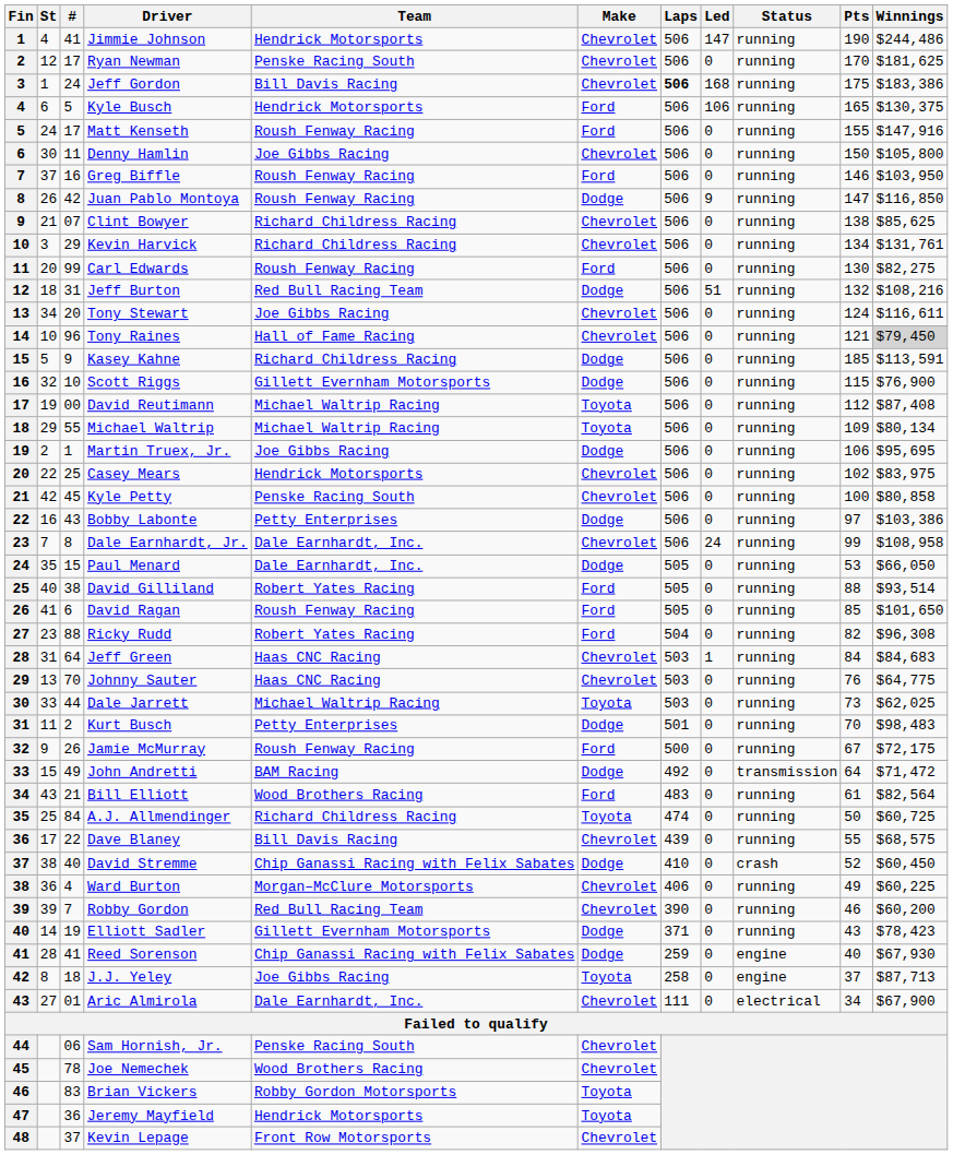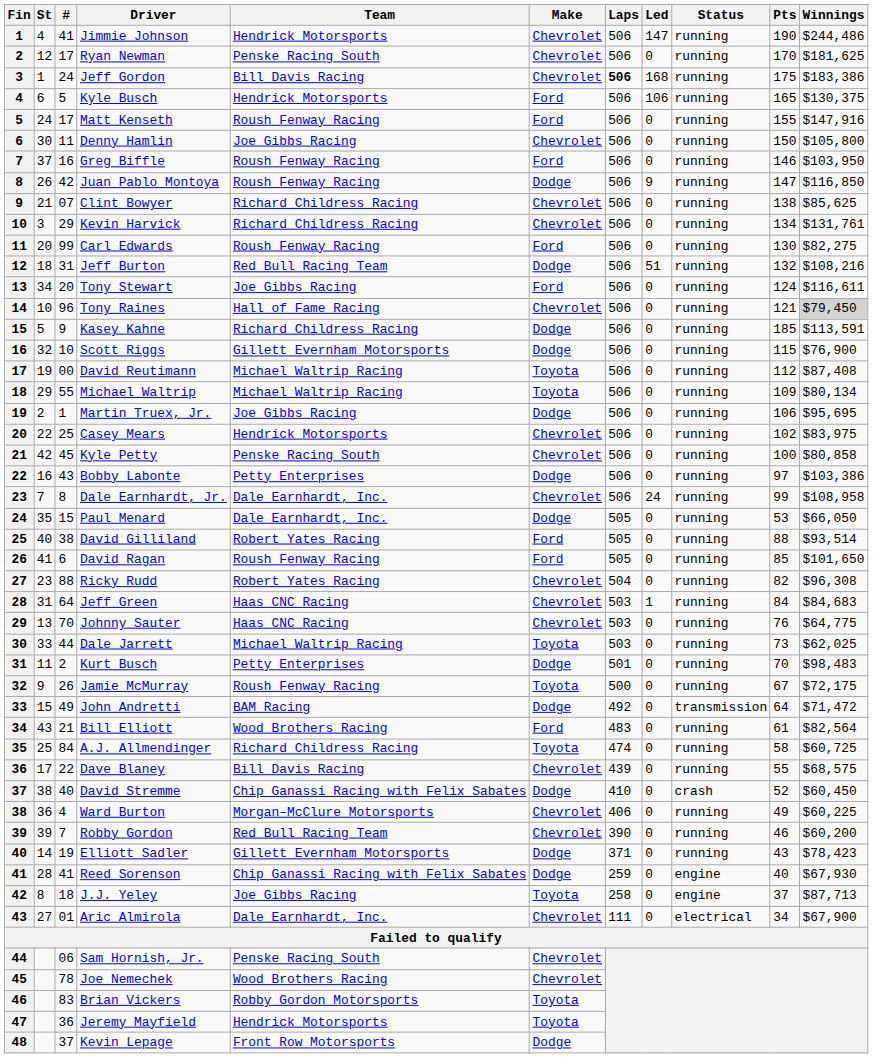 <table class="wikitable sortable">
 <tr>
 <th>Fin</th>
 <th>St</th>
 <th>#</th>
 <th>Driver</th>
 <th>Team</th>
 <th>Make</th>
 <th>Laps</th>
 <th>Led</th>
 <th>Status</th>
 <th>Pts</th>
 <th>Winnings</th>
 </tr>
 <tr>
 <th>1</th>
 <td>4</td>
 <td>41</td>
 <td><a href='#'>Jimmie Johnson</a></td>
 <td><a href='#'>Hendrick Motorsports</a></td>
 <td><a href='#'>Chevrolet</a></td>
 <td>506</td>
 <td>147</td>
 <td>running</td>
 <td>190</td>
 <td>$244,486</td>
 </tr>
 <tr>
 <th>2</th>
 <td>12</td>
 <td>17</td>
 <td><a href='#'>Ryan Newman</a></td>
 <td><a href='#'>Penske Racing South</a></td>
 <td><a href='#'>Chevrolet</a></td>
 <td>506</td>
 <td>0</td>
 <td>running</td>
 <td>170</td>
 <td>$181,625</td>
 </tr>
 <tr>
 <th>3</th>
 <td>1</td>
 <td>24</td>
 <td><a href='#'>Jeff Gordon</a></td>
 <td><a href='#'>Bill Davis Racing</a></td>
 <td><a href='#'>Chevrolet</a></td>
 <td><strong>506</strong></td>
 <td>168</td>
 <td>running</td>
 <td>175</td>
 <td>$183,386</td>
 </tr>
 <tr>
 <th>4</th>
 <td>6</td>
 <td>5</td>
 <td><a href='#'>Kyle Busch</a></td>
 <td><a href='#'>Hendrick Motorsports</a></td>
 <td><a href='#'>Ford</a></td>
 <td>506</td>
 <td>106</td>
 <td>running</td>
 <td>165</td>
 <td>$130,375</td>
 </tr>
 <tr>
 <th>5</th>
 <td>24</td>
 <td>17</td>
 <td><a href='#'>Matt Kenseth</a></td>
 <td><a href='#'>Roush Fenway Racing</a></td>
 <td><a href='#'>Ford</a></td>
 <td>506</td>
 <td>0</td>
 <td>running</td>
 <td>155</td>
 <td>$147,916</td>
 </tr>
 <tr>
 <th>6</th>
 <td>30</td>
 <td>11</td>
 <td><a href='#'>Denny Hamlin</a></td>
 <td><a href='#'>Joe Gibbs Racing</a></td>
 <td><a href='#'>Chevrolet</a></td>
 <td>506</td>
 <td>0</td>
 <td>running</td>
 <td>150</td>
 <td>$105,800</td>
 </tr>
 <tr>
 <th>7</th>
 <td>37</td>
 <td>16</td>
 <td><a href='#'>Greg Biffle</a></td>
 <td><a href='#'>Roush Fenway Racing</a></td>
 <td><a href='#'>Ford</a></td>
 <td>506</td>
 <td>0</td>
 <td>running</td>
 <td>146</td>
 <td>$103,950</td>
 </tr>
 <tr>
 <th>8</th>
 <td>26</td>
 <td>42</td>
 <td><a href='#'>Juan Pablo Montoya</a></td>
 <td><a href='#'>Roush Fenway Racing</a></td>
 <td><a href='#'>Dodge</a></td>
 <td>506</td>
 <td>9</td>
 <td>running</td>
 <td>147</td>
 <td>$116,850</td>
 </tr>
 <tr>
 <th>9</th>
 <td>21</td>
 <td>07</td>
 <td><a href='#'>Clint Bowyer</a></td>
 <td><a href='#'>Richard Childress Racing</a></td>
 <td><a href='#'>Chevrolet</a></td>
 <td>506</td>
 <td>0</td>
 <td>running</td>
 <td>138</td>
 <td>$85,625</td>
 </tr>
 <tr>
 <th>10</th>
 <td>3</td>
 <td>29</td>
 <td><a href='#'>Kevin Harvick</a></td>
 <td><a href='#'>Richard Childress Racing</a></td>
 <td><a href='#'>Chevrolet</a></td>
 <td>506</td>
 <td>0</td>
 <td>running</td>
 <td>134</td>
 <td>$131,761</td>
 </tr>
 <tr>
 <th>11</th>
 <td>20</td>
 <td>99</td>
 <td><a href='#'>Carl Edwards</a></td>
 <td><a href='#'>Roush Fenway Racing</a></td>
 <td><a href='#'>Ford</a></td>
 <td>506</td>
 <td>0</td>
 <td>running</td>
 <td>130</td>
 <td>$82,275</td>
 </tr>
 <tr>
 <th>12</th>
 <td>18</td>
 <td>31</td>
 <td><a href='#'>Jeff Burton</a></td>
 <td><a href='#'>Red Bull Racing Team</a></td>
 <td><a href='#'>Dodge</a></td>
 <td>506</td>
 <td>51</td>
 <td>running</td>
 <td>132</td>
 <td>$108,216</td>
 </tr>
 <tr>
 <th>13</th>
 <td>34</td>
 <td>20</td>
 <td><a href='#'>Tony Stewart</a></td>
 <td><a href='#'>Joe Gibbs Racing</a></td>
-<td><a href='#'>Chevrolet</a></td>
+<td><a href='#'>Ford</a></td>
 <td>506</td>
 <td>0</td>
 <td>running</td>
 <td>124</td>
 <td>$116,611</td>
 </tr>
 <tr>
 <th>14</th>
 <td>10</td>
 <td>96</td>
 <td><a href='#'>Tony Raines</a></td>
 <td><a href='#'>Hall of Fame Racing</a></td>
 <td><a href='#'>Chevrolet</a></td>
 <td>506</td>
 <td>0</td>
 <td>running</td>
 <td>121</td>
 <td style="background: lightgrey;">$79,450</td>
 </tr>
 <tr>
 <th>15</th>
 <td>5</td>
 <td>9</td>
 <td><a href='#'>Kasey Kahne</a></td>
 <td><a href='#'>Richard Childress Racing</a></td>
 <td><a href='#'>Dodge</a></td>
 <td>506</td>
 <td>0</td>
 <td>running</td>
 <td>185</td>
 <td>$113,591</td>
 </tr>
 <tr>
 <th>16</th>
 <td>32</td>
 <td>10</td>
 <td><a href='#'>Scott Riggs</a></td>
 <td><a href='#'>Gillett Evernham Motorsports</a></td>
 <td><a href='#'>Dodge</a></td>
 <td>506</td>
 <td>0</td>
 <td>running</td>
 <td>115</td>
 <td>$76,900</td>
 </tr>
 <tr>
 <th>17</th>
 <td>19</td>
 <td>00</td>
 <td><a href='#'>David Reutimann</a></td>
 <td><a href='#'>Michael Waltrip Racing</a></td>
 <td><a href='#'>Toyota</a></td>
 <td>506</td>
 <td>0</td>
 <td>running</td>
 <td>112</td>
 <td>$87,408</td>
 </tr>
 <tr>
 <th>18</th>
 <td>29</td>
 <td>55</td>
 <td><a href='#'>Michael Waltrip</a></td>
 <td><a href='#'>Michael Waltrip Racing</a></td>
 <td><a href='#'>Toyota</a></td>
 <td>506</td>
 <td>0</td>
 <td>running</td>
 <td>109</td>
 <td>$80,134</td>
 </tr>
 <tr>
 <th>19</th>
 <td>2</td>
 <td>1</td>
 <td><a href='#'>Martin Truex, Jr.</a></td>
 <td><a href='#'>Joe Gibbs Racing</a></td>
 <td><a href='#'>Dodge</a></td>
 <td>506</td>
 <td>0</td>
 <td>running</td>
 <td>106</td>
 <td>$95,695</td>
 </tr>
 <tr>
 <th>20</th>
 <td>22</td>
 <td>25</td>
 <td><a href='#'>Casey Mears</a></td>
 <td><a href='#'>Hendrick Motorsports</a></td>
 <td><a href='#'>Chevrolet</a></td>
 <td>506</td>
 <td>0</td>
 <td>running</td>
 <td>102</td>
 <td>$83,975</td>
 </tr>
 <tr>
 <th>21</th>
 <td>42</td>
 <td>45</td>
 <td><a href='#'>Kyle Petty</a></td>
 <td><a href='#'>Penske Racing South</a></td>
 <td><a href='#'>Chevrolet</a></td>
 <td>506</td>
 <td>0</td>
 <td>running</td>
 <td>100</td>
 <td>$80,858</td>
 </tr>
 <tr>
 <th>22</th>
 <td>16</td>
 <td>43</td>
 <td><a href='#'>Bobby Labonte</a></td>
 <td><a href='#'>Petty Enterprises</a></td>
 <td><a href='#'>Dodge</a></td>
 <td>506</td>
 <td>0</td>
 <td>running</td>
 <td>97</td>
 <td>$103,386</td>
 </tr>
 <tr>
 <th>23</th>
 <td>7</td>
 <td>8</td>
 <td><a href='#'>Dale Earnhardt, Jr.</a></td>
 <td><a href='#'>Dale Earnhardt, Inc.</a></td>
 <td><a href='#'>Chevrolet</a></td>
 <td>506</td>
 <td>24</td>
 <td>running</td>
 <td>99</td>
 <td>$108,958</td>
 </tr>
 <tr>
 <th>24</th>
 <td>35</td>
 <td>15</td>
 <td><a href='#'>Paul Menard</a></td>
 <td><a href='#'>Dale Earnhardt, Inc.</a></td>
 <td><a href='#'>Dodge</a></td>
 <td>505</td>
 <td>0</td>
 <td>running</td>
 <td>53</td>
 <td>$66,050</td>
 </tr>
 <tr>
 <th>25</th>
 <td>40</td>
 <td>38</td>
 <td><a href='#'>David Gilliland</a></td>
 <td><a href='#'>Robert Yates Racing</a></td>
 <td><a href='#'>Ford</a></td>
 <td>505</td>
 <td>0</td>
 <td>running</td>
 <td>88</td>
 <td>$93,514</td>
 </tr>
 <tr>
 <th>26</th>
 <td>41</td>
 <td>6</td>
 <td><a href='#'>David Ragan</a></td>
 <td><a href='#'>Roush Fenway Racing</a></td>
 <td><a href='#'>Ford</a></td>
 <td>505</td>
 <td>0</td>
 <td>running</td>
 <td>85</td>
 <td>$101,650</td>
 </tr>
 <tr>
 <th>27</th>
 <td>23</td>
 <td>88</td>
 <td><a href='#'>Ricky Rudd</a></td>
 <td><a href='#'>Robert Yates Racing</a></td>
-<td><a href='#'>Ford</a></td>
+<td><a href='#'>Chevrolet</a></td>
 <td>504</td>
 <td>0</td>
 <td>running</td>
 <td>82</td>
 <td>$96,308</td>
 </tr>
 <tr>
 <th>28</th>
 <td>31</td>
 <td>64</td>
 <td><a href='#'>Jeff Green</a></td>
 <td><a href='#'>Haas CNC Racing</a></td>
 <td><a href='#'>Chevrolet</a></td>
 <td>503</td>
 <td>1</td>
 <td>running</td>
 <td>84</td>
 <td>$84,683</td>
 </tr>
 <tr>
 <th>29</th>
 <td>13</td>
 <td>70</td>
 <td><a href='#'>Johnny Sauter</a></td>
 <td><a href='#'>Haas CNC Racing</a></td>
 <td><a href='#'>Chevrolet</a></td>
 <td>503</td>
 <td>0</td>
 <td>running</td>
 <td>76</td>
 <td>$64,775</td>
 </tr>
 <tr>
 <th>30</th>
 <td>33</td>
 <td>44</td>
 <td><a href='#'>Dale Jarrett</a></td>
 <td><a href='#'>Michael Waltrip Racing</a></td>
 <td><a href='#'>Toyota</a></td>
 <td>503</td>
 <td>0</td>
 <td>running</td>
 <td>73</td>
 <td>$62,025</td>
 </tr>
 <tr>
 <th>31</th>
 <td>11</td>
 <td>2</td>
 <td><a href='#'>Kurt Busch</a></td>
 <td><a href='#'>Petty Enterprises</a></td>
 <td><a href='#'>Dodge</a></td>
 <td>501</td>
 <td>0</td>
 <td>running</td>
 <td>70</td>
 <td>$98,483</td>
 </tr>
 <tr>
 <th>32</th>
 <td>9</td>
 <td>26</td>
 <td><a href='#'>Jamie McMurray</a></td>
 <td><a href='#'>Roush Fenway Racing</a></td>
-<td><a href='#'>Ford</a></td>
+<td><a href='#'>Toyota</a></td>
 <td>500</td>
 <td>0</td>
 <td>running</td>
 <td>67</td>
 <td>$72,175</td>
 </tr>
 <tr>
 <th>33</th>
 <td>15</td>
 <td>49</td>
 <td><a href='#'>John Andretti</a></td>
 <td><a href='#'>BAM Racing</a></td>
 <td><a href='#'>Dodge</a></td>
 <td>492</td>
 <td>0</td>
 <td>transmission</td>
 <td>64</td>
 <td>$71,472</td>
 </tr>
 <tr>
 <th>34</th>
 <td>43</td>
 <td>21</td>
 <td><a href='#'>Bill Elliott</a></td>
 <td><a href='#'>Wood Brothers Racing</a></td>
 <td><a href='#'>Ford</a></td>
 <td>483</td>
 <td>0</td>
 <td>running</td>
 <td>61</td>
 <td>$82,564</td>
 </tr>
 <tr>
 <th>35</th>
 <td>25</td>
 <td>84</td>
 <td><a href='#'>A.J. Allmendinger</a></td>
 <td><a href='#'>Richard Childress Racing</a></td>
 <td><a href='#'>Toyota</a></td>
 <td>474</td>
 <td>0</td>
 <td>running</td>
-<td>50</td>
+<td>58</td>
 <td>$60,725</td>
 </tr>
 <tr>
 <th>36</th>
 <td>17</td>
 <td>22</td>
 <td><a href='#'>Dave Blaney</a></td>
 <td><a href='#'>Bill Davis Racing</a></td>
 <td><a href='#'>Chevrolet</a></td>
 <td>439</td>
 <td>0</td>
 <td>running</td>
 <td>55</td>
 <td>$68,575</td>
 </tr>
 <tr>
 <th>37</th>
 <td>38</td>
 <td>40</td>
 <td><a href='#'>David Stremme</a></td>
 <td><a href='#'>Chip Ganassi Racing with Felix Sabates</a></td>
 <td><a href='#'>Dodge</a></td>
 <td>410</td>
 <td>0</td>
 <td>crash</td>
 <td>52</td>
 <td>$60,450</td>
 </tr>
 <tr>
 <th>38</th>
 <td>36</td>
 <td>4</td>
 <td><a href='#'>Ward Burton</a></td>
 <td><a href='#'>Morgan–McClure Motorsports</a></td>
 <td><a href='#'>Chevrolet</a></td>
 <td>406</td>
 <td>0</td>
 <td>running</td>
 <td>49</td>
 <td>$60,225</td>
 </tr>
 <tr>
 <th>39</th>
 <td>39</td>
 <td>7</td>
 <td><a href='#'>Robby Gordon</a></td>
 <td><a href='#'>Red Bull Racing Team</a></td>
 <td><a href='#'>Chevrolet</a></td>
 <td>390</td>
 <td>0</td>
 <td>running</td>
 <td>46</td>
 <td>$60,200</td>
 </tr>
 <tr>
 <th>40</th>
 <td>14</td>
 <td>19</td>
 <td><a href='#'>Elliott Sadler</a></td>
 <td><a href='#'>Gillett Evernham Motorsports</a></td>
 <td><a href='#'>Dodge</a></td>
 <td>371</td>
 <td>0</td>
 <td>running</td>
 <td>43</td>
 <td>$78,423</td>
 </tr>
 <tr>
 <th>41</th>
 <td>28</td>
 <td>41</td>
 <td><a href='#'>Reed Sorenson</a></td>
 <td><a href='#'>Chip Ganassi Racing with Felix Sabates</a></td>
 <td><a href='#'>Dodge</a></td>
 <td>259</td>
 <td>0</td>
 <td>engine</td>
 <td>40</td>
 <td>$67,930</td>
 </tr>
 <tr>
 <th>42</th>
 <td>8</td>
 <td>18</td>
 <td><a href='#'>J.J. Yeley</a></td>
 <td><a href='#'>Joe Gibbs Racing</a></td>
 <td><a href='#'>Toyota</a></td>
 <td>258</td>
 <td>0</td>
 <td>engine</td>
 <td>37</td>
 <td>$87,713</td>
 </tr>
 <tr>
 <th>43</th>
 <td>27</td>
 <td>01</td>
 <td><a href='#'>Aric Almirola</a></td>
 <td><a href='#'>Dale Earnhardt, Inc.</a></td>
 <td><a href='#'>Chevrolet</a></td>
 <td>111</td>
 <td>0</td>
 <td>electrical</td>
 <td>34</td>
 <td>$67,900</td>
 </tr>
 <tr>
 <th colspan="11">Failed to qualify</th>
 </tr>
 <tr>
 <th>44</th>
 <td></td>
 <td>06</td>
 <td><a href='#'>Sam Hornish, Jr.</a></td>
 <td><a href='#'>Penske Racing South</a></td>
 <td><a href='#'>Chevrolet</a></td>
 <th colspan="5" rowspan="5"></th>
 </tr>
 <tr>
 <th>45</th>
 <td></td>
 <td>78</td>
 <td><a href='#'>Joe Nemechek</a></td>
 <td><a href='#'>Wood Brothers Racing</a></td>
 <td><a href='#'>Chevrolet</a></td>
 </tr>
 <tr>
 <th>46</th>
 <td></td>
 <td>83</td>
 <td><a href='#'>Brian Vickers</a></td>
 <td><a href='#'>Robby Gordon Motorsports</a></td>
 <td><a href='#'>Toyota</a></td>
 </tr>
 <tr>
 <th>47</th>
 <td></td>
 <td>36</td>
 <td><a href='#'>Jeremy Mayfield</a></td>
 <td><a href='#'>Hendrick Motorsports</a></td>
 <td><a href='#'>Toyota</a></td>
 </tr>
 <tr>
 <th>48</th>
 <td></td>
 <td>37</td>
 <td><a href='#'>Kevin Lepage</a></td>
 <td><a href='#'>Front Row Motorsports</a></td>
-<td><a href='#'>Chevrolet</a></td>
+<td><a href='#'>Dodge</a></td>
 </tr>
 </table>
